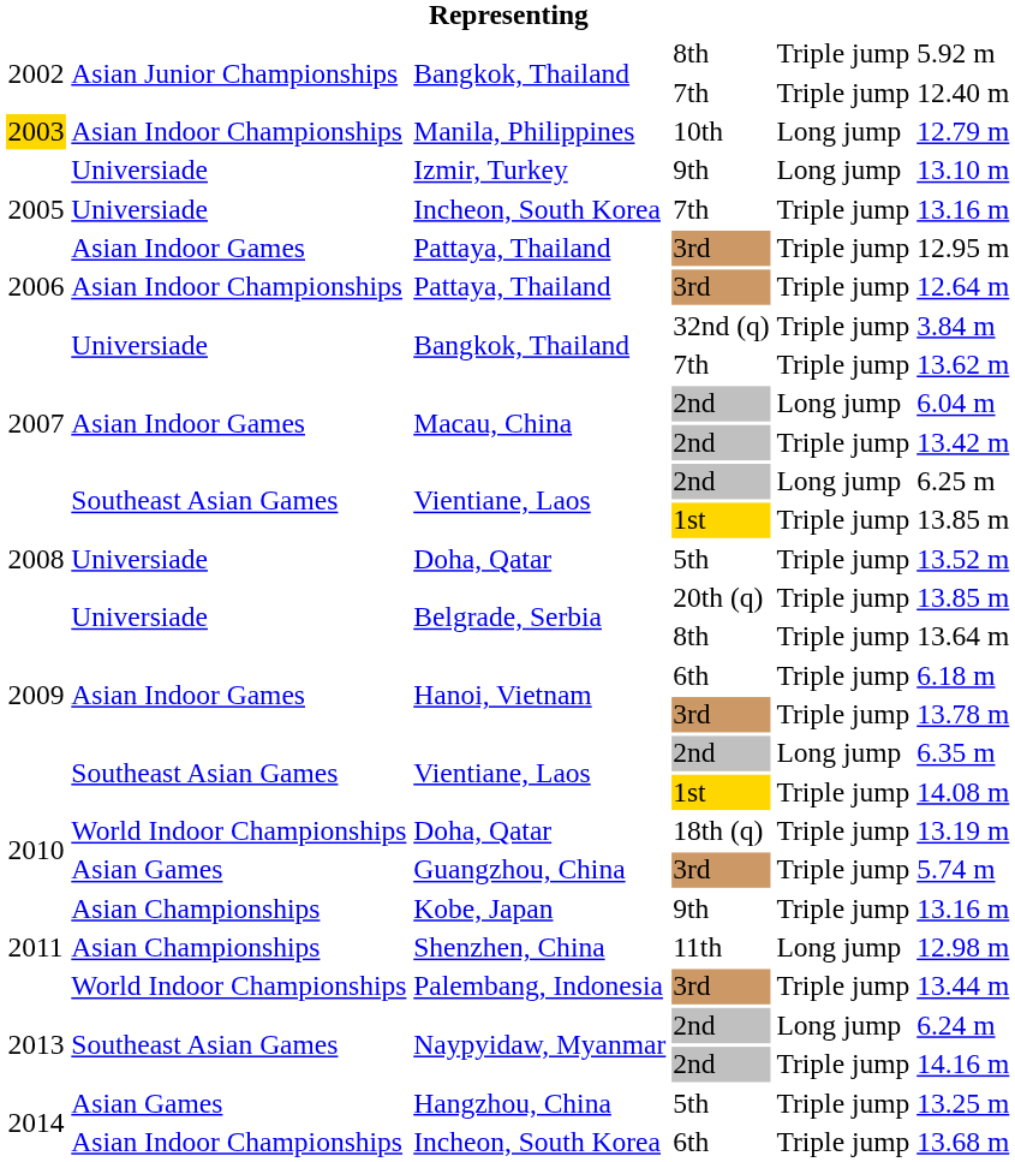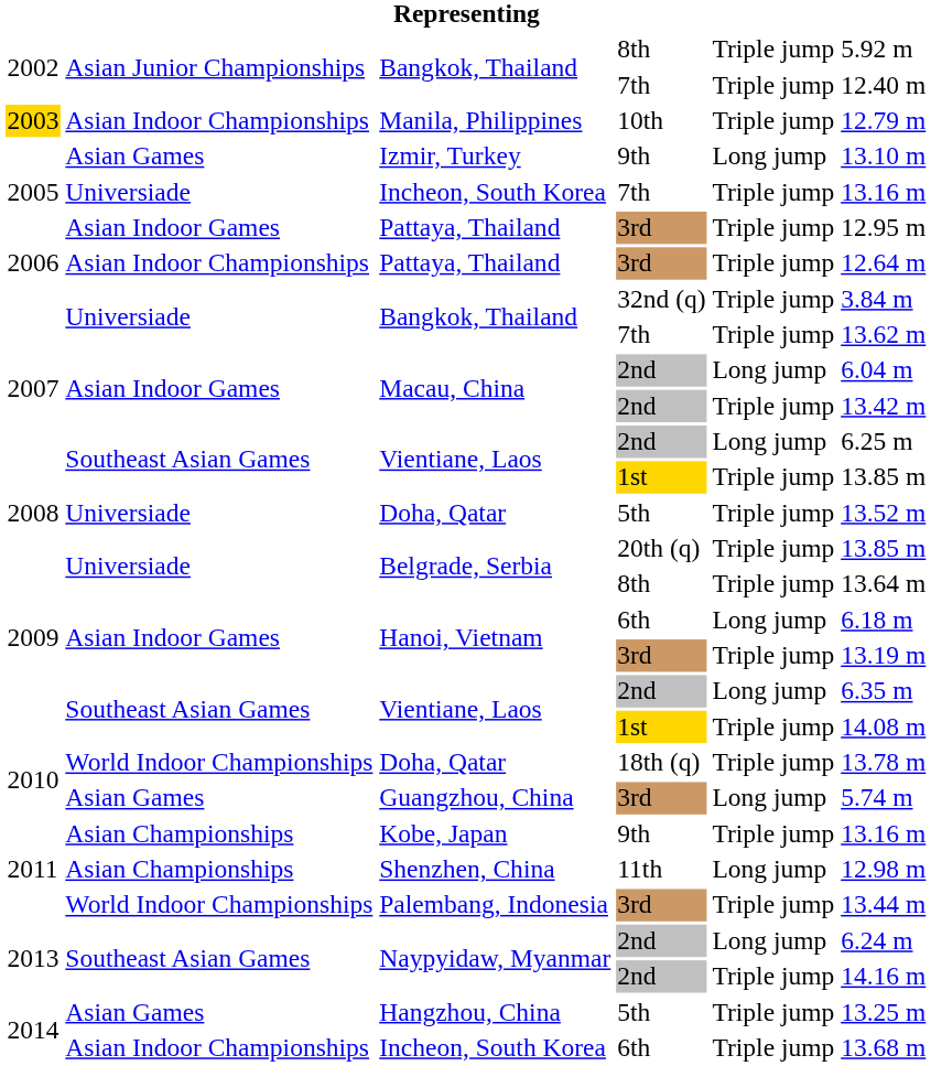 <table>
 <tr>
 <th colspan="6">Representing </th>
 </tr>
 <tr>
 <td rowspan=2>2002</td>
 <td rowspan=2><a href='#'>Asian Junior Championships</a></td>
 <td rowspan=2><a href='#'>Bangkok, Thailand</a></td>
 <td>8th</td>
 <td>Triple jump</td>
 <td>5.92 m</td>
 </tr>
 <tr>
 <td>7th</td>
 <td>Triple jump</td>
 <td>12.40 m</td>
 </tr>
 <tr>
 <td style="background: gold;">2003</td>
 <td><a href='#'>Asian Indoor Championships</a></td>
 <td><a href='#'>Manila, Philippines</a></td>
 <td>10th</td>
-<td>Long jump</td>
+<td>Triple jump</td>
 <td><a href='#'>12.79 m</a></td>
 </tr>
 <tr>
 <td rowspan=3>2005</td>
-<td><a href='#'>Universiade</a></td>
+<td><a href='#'>Asian Games</a></td>
 <td><a href='#'>Izmir, Turkey</a></td>
 <td>9th</td>
 <td>Long jump</td>
 <td><a href='#'>13.10 m</a></td>
 </tr>
 <tr>
 <td><a href='#'>Universiade</a></td>
 <td><a href='#'>Incheon, South Korea</a></td>
 <td>7th</td>
 <td>Triple jump</td>
 <td><a href='#'>13.16 m</a></td>
 </tr>
 <tr>
 <td><a href='#'>Asian Indoor Games</a></td>
 <td><a href='#'>Pattaya, Thailand</a></td>
 <td bgcolor=cc9966>3rd</td>
 <td>Triple jump</td>
 <td>12.95 m</td>
 </tr>
 <tr>
 <td>2006</td>
 <td><a href='#'>Asian Indoor Championships</a></td>
 <td><a href='#'>Pattaya, Thailand</a></td>
 <td bgcolor=cc9966>3rd</td>
 <td>Triple jump</td>
 <td><a href='#'>12.64 m</a></td>
 </tr>
 <tr>
 <td rowspan=6>2007</td>
 <td rowspan=2><a href='#'>Universiade</a></td>
 <td rowspan=2><a href='#'>Bangkok, Thailand</a></td>
 <td>32nd (q)</td>
 <td>Triple jump</td>
 <td><a href='#'>3.84 m</a></td>
 </tr>
 <tr>
 <td>7th</td>
 <td>Triple jump</td>
 <td><a href='#'>13.62 m</a></td>
 </tr>
 <tr>
 <td rowspan=2><a href='#'>Asian Indoor Games</a></td>
 <td rowspan=2><a href='#'>Macau, China</a></td>
 <td bgcolor=silver>2nd</td>
 <td>Long jump</td>
 <td><a href='#'>6.04 m</a></td>
 </tr>
 <tr>
 <td bgcolor=silver>2nd</td>
 <td>Triple jump</td>
 <td><a href='#'>13.42 m</a></td>
 </tr>
 <tr>
 <td rowspan=2><a href='#'>Southeast Asian Games</a></td>
 <td rowspan=2><a href='#'>Vientiane, Laos</a></td>
 <td bgcolor=silver>2nd</td>
 <td>Long jump</td>
 <td>6.25 m</td>
 </tr>
 <tr>
 <td bgcolor=gold>1st</td>
 <td>Triple jump</td>
 <td>13.85 m</td>
 </tr>
 <tr>
 <td>2008</td>
 <td><a href='#'>Universiade</a></td>
 <td><a href='#'>Doha, Qatar</a></td>
 <td>5th</td>
 <td>Triple jump</td>
 <td><a href='#'>13.52 m</a></td>
 </tr>
 <tr>
 <td rowspan=6>2009</td>
 <td rowspan=2><a href='#'>Universiade</a></td>
 <td rowspan=2><a href='#'>Belgrade, Serbia</a></td>
 <td>20th (q)</td>
 <td>Triple jump</td>
 <td><a href='#'>13.85 m</a></td>
 </tr>
 <tr>
 <td>8th</td>
 <td>Triple jump</td>
 <td>13.64 m</td>
 </tr>
 <tr>
 <td rowspan=2><a href='#'>Asian Indoor Games</a></td>
 <td rowspan=2><a href='#'>Hanoi, Vietnam</a></td>
 <td>6th</td>
-<td>Triple jump</td>
+<td>Long jump</td>
 <td><a href='#'>6.18 m</a></td>
 </tr>
 <tr>
 <td bgcolor=cc9966>3rd</td>
 <td>Triple jump</td>
-<td><a href='#'>13.78 m</a></td>
+<td><a href='#'>13.19 m</a></td>
 </tr>
 <tr>
 <td rowspan=2><a href='#'>Southeast Asian Games</a></td>
 <td rowspan=2><a href='#'>Vientiane, Laos</a></td>
 <td bgcolor=silver>2nd</td>
 <td>Long jump</td>
 <td><a href='#'>6.35 m</a></td>
 </tr>
 <tr>
 <td bgcolor=gold>1st</td>
 <td>Triple jump</td>
 <td><a href='#'>14.08 m</a></td>
 </tr>
 <tr>
 <td rowspan=2>2010</td>
 <td><a href='#'>World Indoor Championships</a></td>
 <td><a href='#'>Doha, Qatar</a></td>
 <td>18th (q)</td>
 <td>Triple jump</td>
-<td><a href='#'>13.19 m</a></td>
+<td><a href='#'>13.78 m</a></td>
 </tr>
 <tr>
 <td><a href='#'>Asian Games</a></td>
 <td><a href='#'>Guangzhou, China</a></td>
 <td bgcolor=cc9966>3rd</td>
-<td>Triple jump</td>
+<td>Long jump</td>
 <td><a href='#'>5.74 m</a></td>
 </tr>
 <tr>
 <td rowspan=3>2011</td>
 <td><a href='#'>Asian Championships</a></td>
 <td><a href='#'>Kobe, Japan</a></td>
 <td>9th</td>
 <td>Triple jump</td>
 <td><a href='#'>13.16 m</a></td>
 </tr>
 <tr>
 <td><a href='#'>Asian Championships</a></td>
 <td><a href='#'>Shenzhen, China</a></td>
 <td>11th</td>
 <td>Long jump</td>
 <td><a href='#'>12.98 m</a></td>
 </tr>
 <tr>
 <td><a href='#'>World Indoor Championships</a></td>
 <td><a href='#'>Palembang, Indonesia</a></td>
 <td bgcolor=cc9966>3rd</td>
 <td>Triple jump</td>
 <td><a href='#'>13.44 m</a></td>
 </tr>
 <tr>
 <td rowspan=2>2013</td>
 <td rowspan=2><a href='#'>Southeast Asian Games</a></td>
 <td rowspan=2><a href='#'>Naypyidaw, Myanmar</a></td>
 <td bgcolor=silver>2nd</td>
 <td>Long jump</td>
 <td><a href='#'>6.24 m</a></td>
 </tr>
 <tr>
 <td bgcolor=silver>2nd</td>
 <td>Triple jump</td>
 <td><a href='#'>14.16 m</a></td>
 </tr>
 <tr>
 <td rowspan=2>2014</td>
 <td><a href='#'>Asian Games</a></td>
 <td><a href='#'>Hangzhou, China</a></td>
 <td>5th</td>
 <td>Triple jump</td>
 <td><a href='#'>13.25 m</a></td>
 </tr>
 <tr>
 <td><a href='#'>Asian Indoor Championships</a></td>
 <td><a href='#'>Incheon, South Korea</a></td>
 <td>6th</td>
 <td>Triple jump</td>
 <td><a href='#'>13.68 m</a></td>
 </tr>
 </table>
